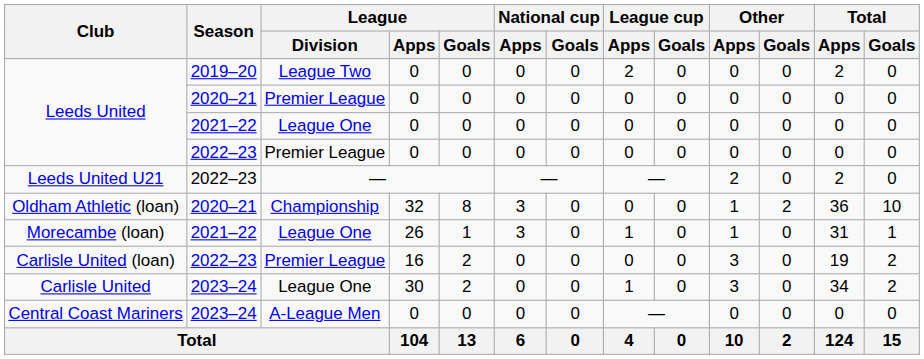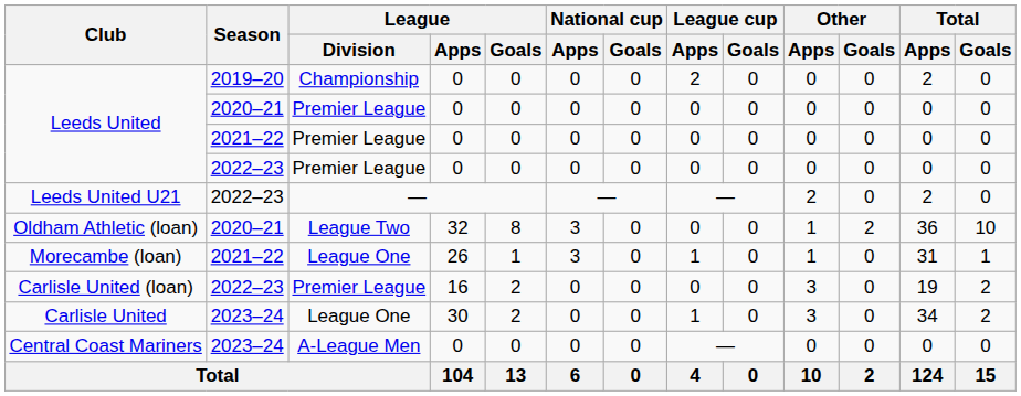 <table class="wikitable" style="text-align: center">
 <tr>
 <th rowspan="2">Club</th>
 <th rowspan="2">Season</th>
 <th colspan="3">League</th>
 <th colspan="2">National cup</th>
 <th colspan="2">League cup</th>
 <th colspan="2">Other</th>
 <th colspan="2">Total</th>
 </tr>
 <tr>
 <th>Division</th>
 <th>Apps</th>
 <th>Goals</th>
 <th>Apps</th>
 <th>Goals</th>
 <th>Apps</th>
 <th>Goals</th>
 <th>Apps</th>
 <th>Goals</th>
 <th>Apps</th>
 <th>Goals</th>
 </tr>
 <tr>
 <td rowspan="4"><a href='#'>Leeds United</a></td>
 <td><a href='#'>2019–20</a></td>
-<td><a href='#'>League Two</a></td>
+<td><a href='#'>Championship</a></td>
 <td>0</td>
 <td>0</td>
 <td>0</td>
 <td>0</td>
 <td>2</td>
 <td>0</td>
 <td>0</td>
 <td>0</td>
 <td>2</td>
 <td>0</td>
 </tr>
 <tr>
 <td><a href='#'>2020–21</a></td>
 <td><a href='#'>Premier League</a></td>
 <td>0</td>
 <td>0</td>
 <td>0</td>
 <td>0</td>
 <td>0</td>
 <td>0</td>
 <td>0</td>
 <td>0</td>
 <td>0</td>
 <td>0</td>
 </tr>
 <tr>
 <td><a href='#'>2021–22</a></td>
-<td><a href='#'>League One</a></td>
+<td>Premier League</td>
 <td>0</td>
 <td>0</td>
 <td>0</td>
 <td>0</td>
 <td>0</td>
 <td>0</td>
 <td>0</td>
 <td>0</td>
 <td>0</td>
 <td>0</td>
 </tr>
 <tr>
 <td><a href='#'>2022–23</a></td>
 <td>Premier League</td>
 <td>0</td>
 <td>0</td>
 <td>0</td>
 <td>0</td>
 <td>0</td>
 <td>0</td>
 <td>0</td>
 <td>0</td>
 <td>0</td>
 <td>0</td>
 </tr>
 <tr>
 <td><a href='#'>Leeds United U21</a></td>
 <td>2022–23</td>
 <td colspan=3>—</td>
 <td colspan=2>—</td>
 <td colspan=2>—</td>
 <td>2</td>
 <td>0</td>
 <td>2</td>
 <td>0</td>
 </tr>
 <tr>
 <td><a href='#'>Oldham Athletic</a> (loan)</td>
 <td><a href='#'>2020–21</a></td>
-<td><a href='#'>Championship</a></td>
+<td><a href='#'>League Two</a></td>
 <td>32</td>
 <td>8</td>
 <td>3</td>
 <td>0</td>
 <td>0</td>
 <td>0</td>
 <td>1</td>
 <td>2</td>
 <td>36</td>
 <td>10</td>
 </tr>
 <tr>
 <td><a href='#'>Morecambe</a> (loan)</td>
 <td><a href='#'>2021–22</a></td>
 <td><a href='#'>League One</a></td>
 <td>26</td>
 <td>1</td>
 <td>3</td>
 <td>0</td>
 <td>1</td>
 <td>0</td>
 <td>1</td>
 <td>0</td>
 <td>31</td>
 <td>1</td>
 </tr>
 <tr>
 <td><a href='#'>Carlisle United</a> (loan)</td>
 <td><a href='#'>2022–23</a></td>
 <td><a href='#'>Premier League</a></td>
 <td>16</td>
 <td>2</td>
 <td>0</td>
 <td>0</td>
 <td>0</td>
 <td>0</td>
 <td>3</td>
 <td>0</td>
 <td>19</td>
 <td>2</td>
 </tr>
 <tr>
 <td><a href='#'>Carlisle United</a></td>
 <td><a href='#'>2023–24</a></td>
 <td>League One</td>
 <td>30</td>
 <td>2</td>
 <td>0</td>
 <td>0</td>
 <td>1</td>
 <td>0</td>
 <td>3</td>
 <td>0</td>
 <td>34</td>
 <td>2</td>
 </tr>
 <tr>
 <td><a href='#'>Central Coast Mariners</a></td>
 <td><a href='#'>2023–24</a></td>
 <td><a href='#'>A-League Men</a></td>
 <td>0</td>
 <td>0</td>
 <td>0</td>
 <td>0</td>
 <td colspan=2>—</td>
 <td>0</td>
 <td>0</td>
 <td>0</td>
 <td>0</td>
 </tr>
 <tr>
 <th colspan="3">Total</th>
 <th>104</th>
 <th>13</th>
 <th>6</th>
 <th>0</th>
 <th>4</th>
 <th>0</th>
 <th>10</th>
 <th>2</th>
 <th>124</th>
 <th>15</th>
 </tr>
 </table>
